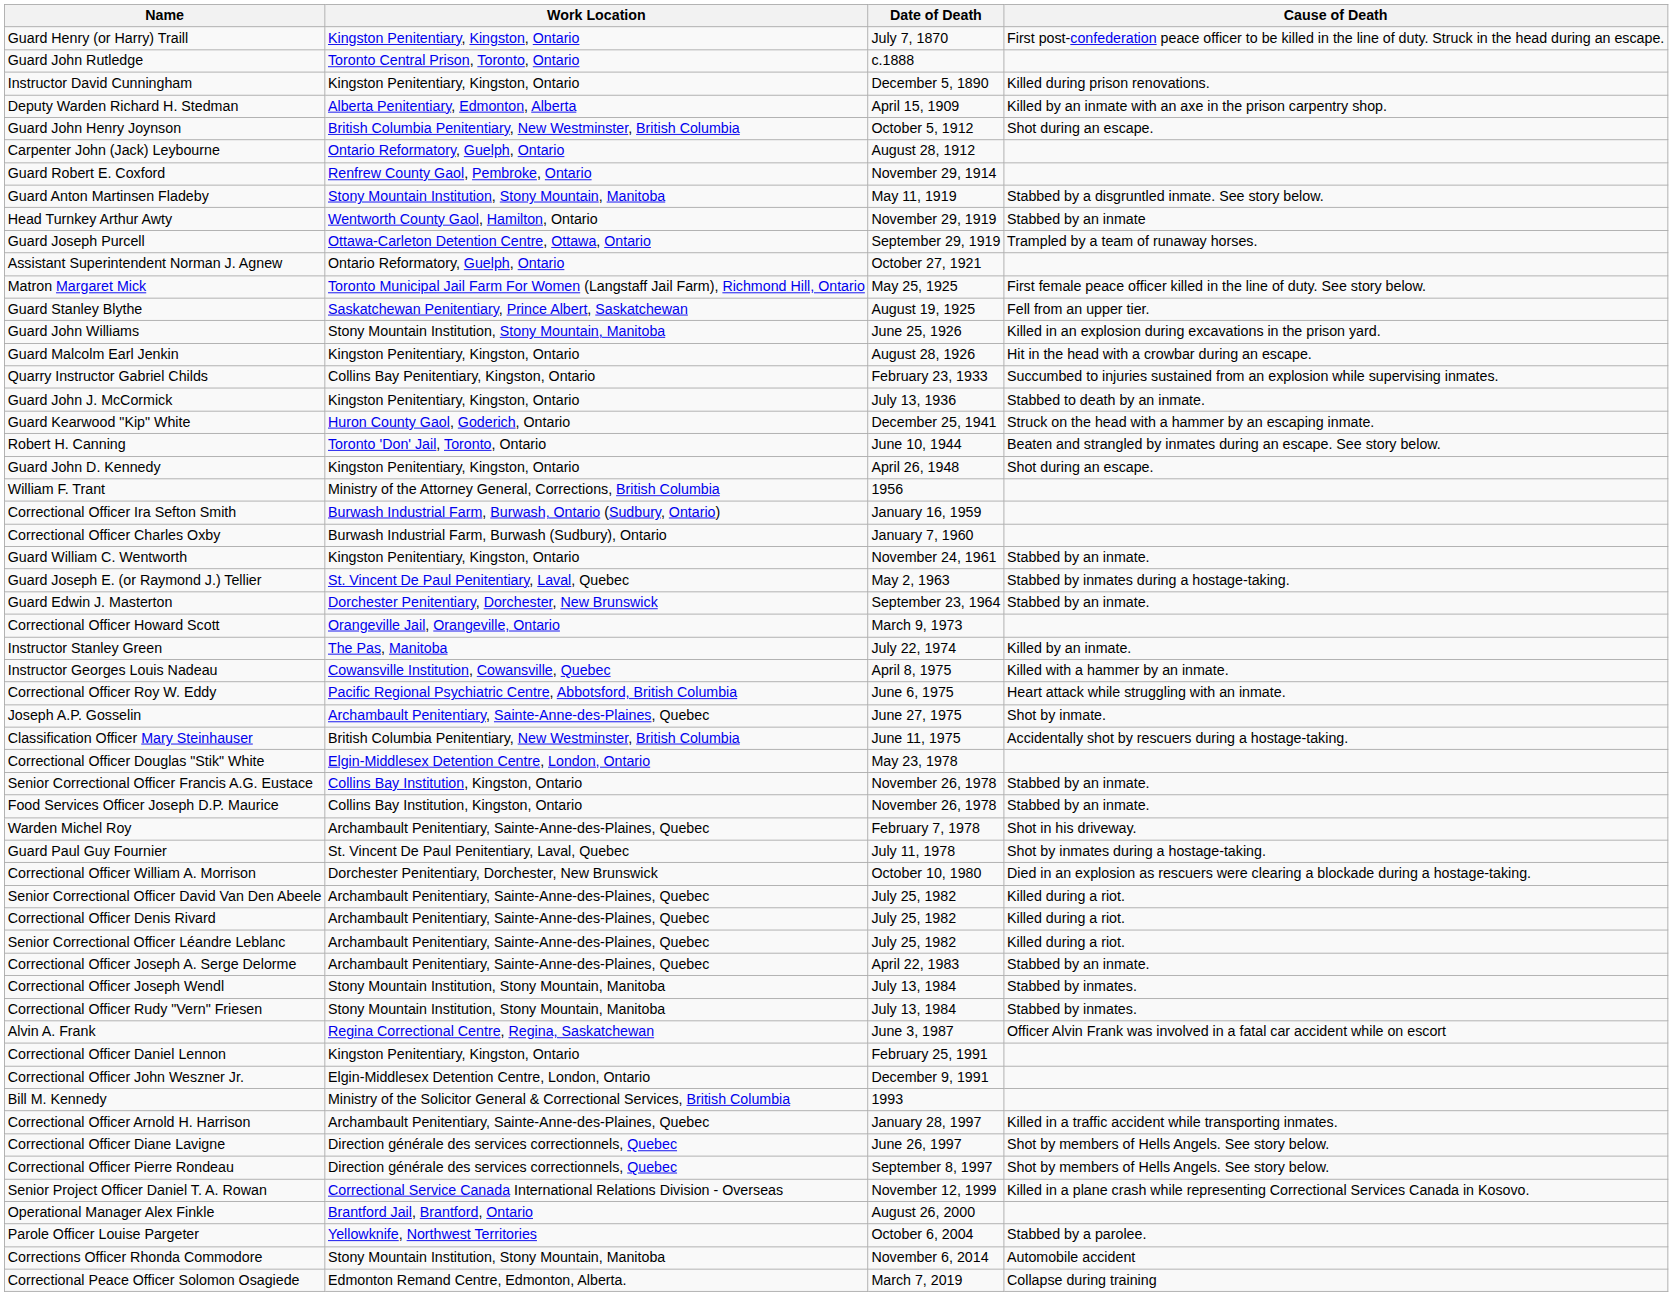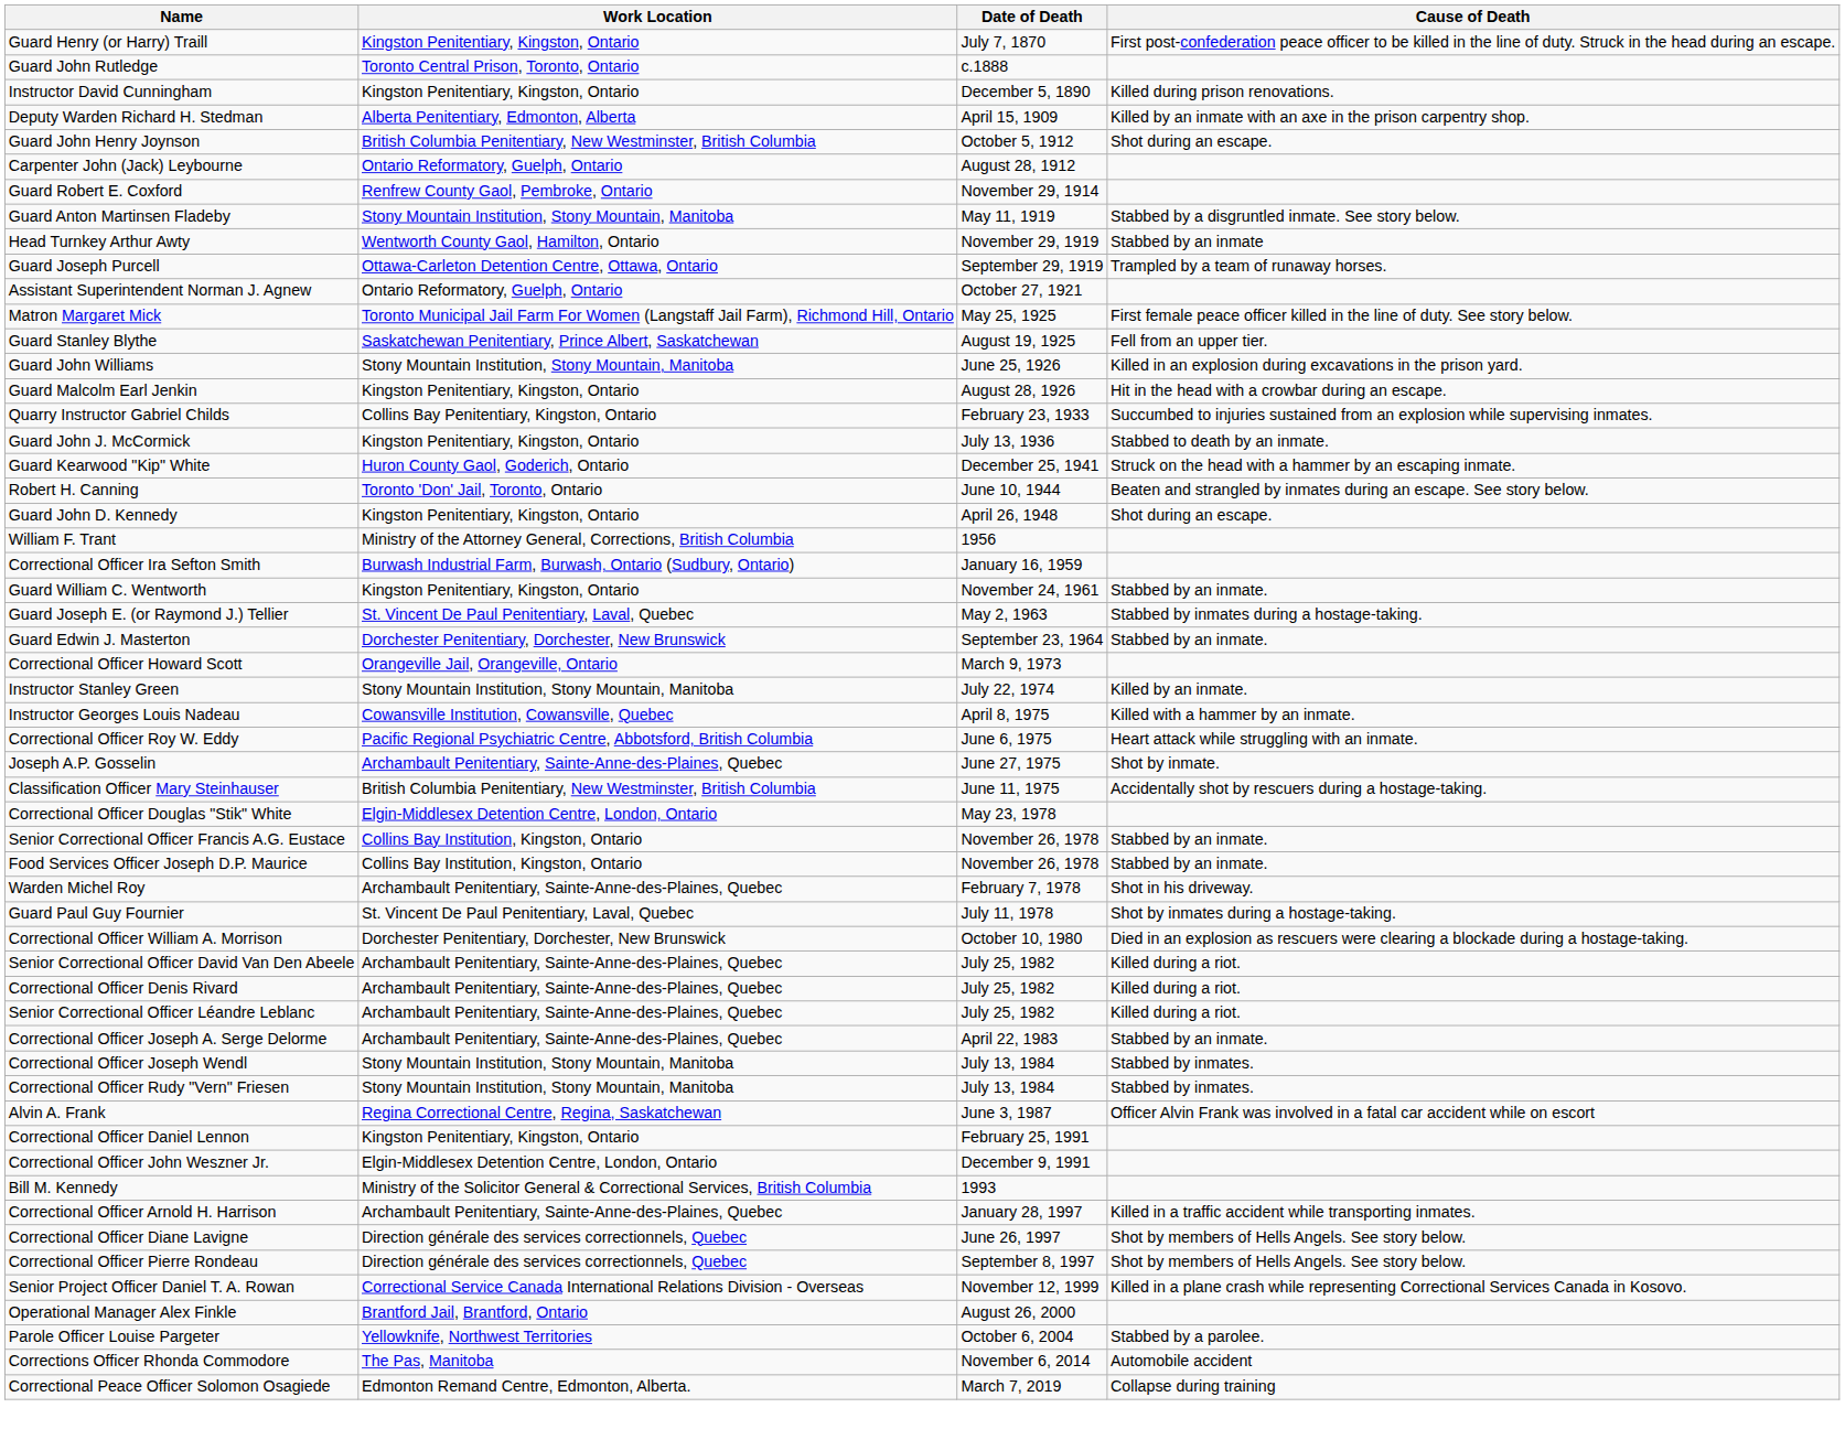 <table class="wikitable">
 <tr>
 <th>Name</th>
 <th>Work Location</th>
 <th>Date of Death</th>
 <th>Cause of Death</th>
 </tr>
 <tr>
 <td>Guard Henry (or Harry) Traill</td>
 <td><a href='#'>Kingston Penitentiary</a>, <a href='#'>Kingston</a>, <a href='#'>Ontario</a></td>
 <td>July 7, 1870</td>
 <td>First post-<a href='#'>confederation</a> peace officer to be killed in the line of duty. Struck in the head during an escape.</td>
 </tr>
 <tr>
 <td>Guard John Rutledge</td>
 <td><a href='#'>Toronto Central Prison</a>, <a href='#'>Toronto</a>, <a href='#'>Ontario</a></td>
 <td>c.1888</td>
 <td></td>
 </tr>
 <tr>
 <td>Instructor David Cunningham</td>
 <td>Kingston Penitentiary, Kingston, Ontario</td>
 <td>December 5, 1890</td>
 <td>Killed during prison renovations.</td>
 </tr>
 <tr>
 <td>Deputy Warden Richard H. Stedman</td>
 <td><a href='#'>Alberta Penitentiary</a>, <a href='#'>Edmonton</a>, <a href='#'>Alberta</a></td>
 <td>April 15, 1909</td>
 <td>Killed by an inmate with an axe in the prison carpentry shop.</td>
 </tr>
 <tr>
 <td>Guard John Henry Joynson</td>
 <td><a href='#'>British Columbia Penitentiary</a>, <a href='#'>New Westminster</a>, <a href='#'>British Columbia</a></td>
 <td>October 5, 1912</td>
 <td>Shot during an escape.</td>
 </tr>
 <tr>
 <td>Carpenter John (Jack) Leybourne</td>
 <td><a href='#'>Ontario Reformatory</a>, <a href='#'>Guelph</a>, <a href='#'>Ontario</a></td>
 <td>August 28, 1912</td>
 <td></td>
 </tr>
 <tr>
 <td>Guard Robert E. Coxford</td>
 <td><a href='#'>Renfrew County Gaol</a>, <a href='#'>Pembroke</a>, <a href='#'>Ontario</a></td>
 <td>November 29, 1914</td>
 <td></td>
 </tr>
 <tr>
 <td>Guard Anton Martinsen Fladeby</td>
 <td><a href='#'>Stony Mountain Institution</a>, <a href='#'>Stony Mountain</a>, <a href='#'>Manitoba</a></td>
 <td>May 11, 1919</td>
 <td>Stabbed by a disgruntled inmate. See story below.</td>
 </tr>
 <tr>
 <td>Head Turnkey Arthur Awty</td>
 <td><a href='#'>Wentworth County Gaol</a>, <a href='#'>Hamilton</a>, Ontario</td>
 <td>November 29, 1919</td>
 <td>Stabbed by an inmate</td>
 </tr>
 <tr>
 <td>Guard Joseph Purcell</td>
 <td><a href='#'>Ottawa-Carleton Detention Centre</a>, <a href='#'>Ottawa</a>, <a href='#'>Ontario</a></td>
 <td>September 29, 1919</td>
 <td>Trampled by a team of runaway horses.</td>
 </tr>
 <tr>
 <td>Assistant Superintendent Norman J. Agnew</td>
 <td>Ontario Reformatory, <a href='#'>Guelph</a>, <a href='#'>Ontario</a></td>
 <td>October 27, 1921</td>
 <td></td>
 </tr>
 <tr>
 <td>Matron <a href='#'>Margaret Mick</a></td>
 <td><a href='#'>Toronto Municipal Jail Farm For Women</a> (Langstaff Jail Farm), <a href='#'>Richmond Hill, Ontario</a></td>
 <td>May 25, 1925</td>
 <td>First female peace officer killed in the line of duty. See story below.</td>
 </tr>
 <tr>
 <td>Guard Stanley Blythe</td>
 <td><a href='#'>Saskatchewan Penitentiary</a>, <a href='#'>Prince Albert</a>, <a href='#'>Saskatchewan</a></td>
 <td>August 19, 1925</td>
 <td>Fell from an upper tier.</td>
 </tr>
 <tr>
 <td>Guard John Williams</td>
 <td>Stony Mountain Institution, <a href='#'>Stony Mountain, Manitoba</a></td>
 <td>June 25, 1926</td>
 <td>Killed in an explosion during excavations in the prison yard.</td>
 </tr>
 <tr>
 <td>Guard Malcolm Earl Jenkin</td>
 <td>Kingston Penitentiary, Kingston, Ontario</td>
 <td>August 28, 1926</td>
 <td>Hit in the head with a crowbar during an escape.</td>
 </tr>
 <tr>
 <td>Quarry Instructor Gabriel Childs</td>
 <td>Collins Bay Penitentiary, Kingston, Ontario</td>
 <td>February 23, 1933</td>
 <td>Succumbed to injuries sustained from an explosion while supervising inmates.</td>
 </tr>
 <tr>
 <td>Guard John J. McCormick</td>
 <td>Kingston Penitentiary, Kingston, Ontario</td>
 <td>July 13, 1936</td>
 <td>Stabbed to death by an inmate.</td>
 </tr>
 <tr>
 <td>Guard Kearwood "Kip" White</td>
 <td><a href='#'>Huron County Gaol</a>, <a href='#'>Goderich</a>, Ontario</td>
 <td>December 25, 1941</td>
 <td>Struck on the head with a hammer by an escaping inmate.</td>
 </tr>
 <tr>
 <td>Robert H. Canning</td>
 <td><a href='#'>Toronto 'Don' Jail</a>, <a href='#'>Toronto</a>, Ontario</td>
 <td>June 10, 1944</td>
 <td>Beaten and strangled by inmates during an escape. See story below.</td>
 </tr>
 <tr>
 <td>Guard John D. Kennedy</td>
 <td>Kingston Penitentiary, Kingston, Ontario</td>
 <td>April 26, 1948</td>
 <td>Shot during an escape.</td>
 </tr>
 <tr>
 <td>William F. Trant</td>
 <td>Ministry of the Attorney General, Corrections, <a href='#'>British Columbia</a></td>
 <td>1956</td>
 <td></td>
 </tr>
 <tr>
 <td>Correctional Officer Ira Sefton Smith</td>
 <td><a href='#'>Burwash Industrial Farm</a>, <a href='#'>Burwash, Ontario</a> (<a href='#'>Sudbury</a>, <a href='#'>Ontario</a>)</td>
 <td>January 16, 1959</td>
 <td></td>
 </tr>
 <tr>
-<td>Correctional Officer Charles Oxby</td>
-<td>Burwash Industrial Farm, Burwash (Sudbury), Ontario</td>
-<td>January 7, 1960</td>
-<td></td>
-</tr>
-<tr>
 <td>Guard William C. Wentworth</td>
 <td>Kingston Penitentiary, Kingston, Ontario</td>
 <td>November 24, 1961</td>
 <td>Stabbed by an inmate.</td>
 </tr>
 <tr>
 <td>Guard Joseph E. (or Raymond J.) Tellier</td>
 <td><a href='#'>St. Vincent De Paul Penitentiary</a>, <a href='#'>Laval</a>, Quebec</td>
 <td>May 2, 1963</td>
 <td>Stabbed by inmates during a hostage-taking.</td>
 </tr>
 <tr>
 <td>Guard Edwin J. Masterton</td>
 <td><a href='#'>Dorchester Penitentiary</a>, <a href='#'>Dorchester</a>, <a href='#'>New Brunswick</a></td>
 <td>September 23, 1964</td>
 <td>Stabbed by an inmate.</td>
 </tr>
 <tr>
 <td>Correctional Officer Howard Scott</td>
 <td><a href='#'>Orangeville Jail</a>, <a href='#'>Orangeville, Ontario</a></td>
 <td>March 9, 1973</td>
 <td></td>
 </tr>
 <tr>
 <td>Instructor Stanley Green</td>
-<td><a href='#'>The Pas</a>, <a href='#'>Manitoba</a></td>
+<td>Stony Mountain Institution, Stony Mountain, Manitoba</td>
 <td>July 22, 1974</td>
 <td>Killed by an inmate.</td>
 </tr>
 <tr>
 <td>Instructor Georges Louis Nadeau</td>
 <td><a href='#'>Cowansville Institution</a>, <a href='#'>Cowansville</a>, <a href='#'>Quebec</a></td>
 <td>April 8, 1975</td>
 <td>Killed with a hammer by an inmate.</td>
 </tr>
 <tr>
 <td>Correctional Officer Roy W. Eddy</td>
 <td><a href='#'>Pacific Regional Psychiatric Centre</a>, <a href='#'>Abbotsford, British Columbia</a></td>
 <td>June 6, 1975</td>
 <td>Heart attack while struggling with an inmate.</td>
 </tr>
 <tr>
 <td>Joseph A.P. Gosselin</td>
 <td><a href='#'>Archambault Penitentiary</a>, <a href='#'>Sainte-Anne-des-Plaines</a>, Quebec</td>
 <td>June 27, 1975</td>
 <td>Shot by inmate.</td>
 </tr>
 <tr>
 <td>Classification Officer <a href='#'>Mary Steinhauser</a></td>
 <td>British Columbia Penitentiary, <a href='#'>New Westminster</a>, <a href='#'>British Columbia</a></td>
 <td>June 11, 1975</td>
 <td>Accidentally shot by rescuers during a hostage-taking.</td>
 </tr>
 <tr>
 <td>Correctional Officer Douglas "Stik" White</td>
 <td><a href='#'>Elgin-Middlesex Detention Centre</a>, <a href='#'>London, Ontario</a></td>
 <td>May 23, 1978</td>
 <td></td>
 </tr>
 <tr>
 <td>Senior Correctional Officer Francis A.G. Eustace</td>
 <td><a href='#'>Collins Bay Institution</a>, Kingston, Ontario</td>
 <td>November 26, 1978</td>
 <td>Stabbed by an inmate.</td>
 </tr>
 <tr>
 <td>Food Services Officer Joseph D.P. Maurice</td>
 <td>Collins Bay Institution, Kingston, Ontario</td>
 <td>November 26, 1978</td>
 <td>Stabbed by an inmate.</td>
 </tr>
 <tr>
 <td>Warden Michel Roy</td>
 <td>Archambault Penitentiary, Sainte-Anne-des-Plaines, Quebec</td>
 <td>February 7, 1978</td>
 <td>Shot in his driveway.</td>
 </tr>
 <tr>
 <td>Guard Paul Guy Fournier</td>
 <td>St. Vincent De Paul Penitentiary, Laval, Quebec</td>
 <td>July 11, 1978</td>
 <td>Shot by inmates during a hostage-taking.</td>
 </tr>
 <tr>
 <td>Correctional Officer William A. Morrison</td>
 <td>Dorchester Penitentiary, Dorchester, New Brunswick</td>
 <td>October 10, 1980</td>
 <td>Died in an explosion as rescuers were clearing a blockade during a hostage-taking.</td>
 </tr>
 <tr>
 <td>Senior Correctional Officer David Van Den Abeele</td>
 <td>Archambault Penitentiary, Sainte-Anne-des-Plaines, Quebec</td>
 <td>July 25, 1982</td>
 <td>Killed during a riot.</td>
 </tr>
 <tr>
 <td>Correctional Officer Denis Rivard</td>
 <td>Archambault Penitentiary, Sainte-Anne-des-Plaines, Quebec</td>
 <td>July 25, 1982</td>
 <td>Killed during a riot.</td>
 </tr>
 <tr>
 <td>Senior Correctional Officer Léandre Leblanc</td>
 <td>Archambault Penitentiary, Sainte-Anne-des-Plaines, Quebec</td>
 <td>July 25, 1982</td>
 <td>Killed during a riot.</td>
 </tr>
 <tr>
 <td>Correctional Officer Joseph A. Serge Delorme</td>
 <td>Archambault Penitentiary, Sainte-Anne-des-Plaines, Quebec</td>
 <td>April 22, 1983</td>
 <td>Stabbed by an inmate.</td>
 </tr>
 <tr>
 <td>Correctional Officer Joseph Wendl</td>
 <td>Stony Mountain Institution, Stony Mountain, Manitoba</td>
 <td>July 13, 1984</td>
 <td>Stabbed by inmates.</td>
 </tr>
 <tr>
 <td>Correctional Officer Rudy "Vern" Friesen</td>
 <td>Stony Mountain Institution, Stony Mountain, Manitoba</td>
 <td>July 13, 1984</td>
 <td>Stabbed by inmates.</td>
 </tr>
 <tr>
 <td>Alvin A. Frank</td>
 <td><a href='#'>Regina Correctional Centre</a>, <a href='#'>Regina, Saskatchewan</a></td>
 <td>June 3, 1987</td>
 <td>Officer Alvin Frank was involved in a fatal car accident while on escort</td>
 </tr>
 <tr>
 <td>Correctional Officer Daniel Lennon</td>
 <td>Kingston Penitentiary, Kingston, Ontario</td>
 <td>February 25, 1991</td>
 <td></td>
 </tr>
 <tr>
 <td>Correctional Officer John Weszner Jr.</td>
 <td>Elgin-Middlesex Detention Centre, London, Ontario</td>
 <td>December 9, 1991</td>
 <td></td>
 </tr>
 <tr>
 <td>Bill M. Kennedy</td>
 <td>Ministry of the Solicitor General & Correctional Services, <a href='#'>British Columbia</a></td>
 <td>1993</td>
 <td></td>
 </tr>
 <tr>
 <td>Correctional Officer Arnold H. Harrison</td>
 <td>Archambault Penitentiary, Sainte-Anne-des-Plaines, Quebec</td>
 <td>January 28, 1997</td>
 <td>Killed in a traffic accident while transporting inmates.</td>
 </tr>
 <tr>
 <td>Correctional Officer Diane Lavigne</td>
 <td>Direction générale des services correctionnels, <a href='#'>Quebec</a></td>
 <td>June 26, 1997</td>
 <td>Shot by members of Hells Angels. See story below.</td>
 </tr>
 <tr>
 <td>Correctional Officer Pierre Rondeau</td>
 <td>Direction générale des services correctionnels, <a href='#'>Quebec</a></td>
 <td>September 8, 1997</td>
 <td>Shot by members of Hells Angels. See story below.</td>
 </tr>
 <tr>
 <td>Senior Project Officer Daniel T. A. Rowan</td>
 <td><a href='#'>Correctional Service Canada</a> International Relations Division - Overseas</td>
 <td>November 12, 1999</td>
 <td>Killed in a plane crash while representing Correctional Services Canada in Kosovo.</td>
 </tr>
 <tr>
 <td>Operational Manager Alex Finkle</td>
 <td><a href='#'>Brantford Jail</a>, <a href='#'>Brantford</a>, <a href='#'>Ontario</a></td>
 <td>August 26, 2000</td>
 <td></td>
 </tr>
 <tr>
 <td>Parole Officer Louise Pargeter</td>
 <td><a href='#'>Yellowknife</a>, <a href='#'>Northwest Territories</a></td>
 <td>October 6, 2004</td>
 <td>Stabbed by a parolee.</td>
 </tr>
 <tr>
 <td>Corrections Officer Rhonda Commodore</td>
-<td>Stony Mountain Institution, Stony Mountain, Manitoba</td>
+<td><a href='#'>The Pas</a>, <a href='#'>Manitoba</a></td>
 <td>November 6, 2014</td>
 <td>Automobile accident</td>
 </tr>
 <tr>
 <td>Correctional Peace Officer Solomon Osagiede</td>
 <td>Edmonton Remand Centre, Edmonton, Alberta.</td>
 <td>March 7, 2019</td>
 <td>Collapse during training</td>
 </tr>
 </table>
